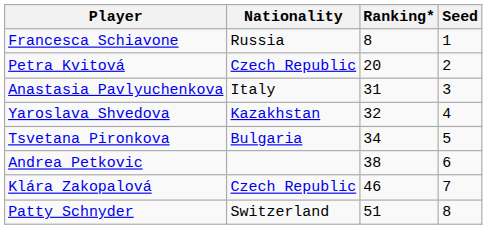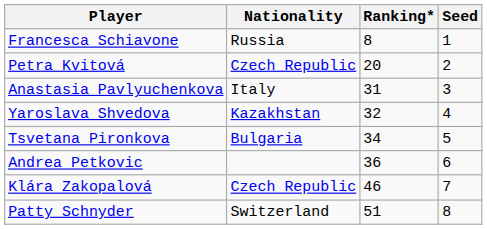 <table class="wikitable" border="1">
 <tr>
 <th>Player</th>
 <th>Nationality</th>
 <th>Ranking*</th>
 <th>Seed</th>
 </tr>
 <tr>
 <td><a href='#'>Francesca Schiavone</a></td>
 <td> Russia</td>
 <td>8</td>
 <td>1</td>
 </tr>
 <tr>
 <td><a href='#'>Petra Kvitová</a></td>
 <td>  <a href='#'>Czech Republic</a></td>
 <td>20</td>
 <td>2</td>
 </tr>
 <tr>
 <td><a href='#'>Anastasia Pavlyuchenkova</a></td>
 <td> Italy</td>
 <td>31</td>
 <td>3</td>
 </tr>
 <tr>
 <td><a href='#'>Yaroslava Shvedova</a></td>
 <td> <a href='#'>Kazakhstan</a></td>
 <td>32</td>
 <td>4</td>
 </tr>
 <tr>
 <td><a href='#'>Tsvetana Pironkova</a></td>
 <td> <a href='#'>Bulgaria</a></td>
 <td>34</td>
 <td>5</td>
 </tr>
 <tr>
 <td><a href='#'>Andrea Petkovic</a></td>
 <td></td>
-<td>38</td>
+<td>36</td>
 <td>6</td>
 </tr>
 <tr>
 <td><a href='#'>Klára Zakopalová</a></td>
 <td> <a href='#'>Czech Republic</a></td>
 <td>46</td>
 <td>7</td>
 </tr>
 <tr>
 <td><a href='#'>Patty Schnyder</a></td>
 <td> Switzerland</td>
 <td>51</td>
 <td>8</td>
 </tr>
 </table>
